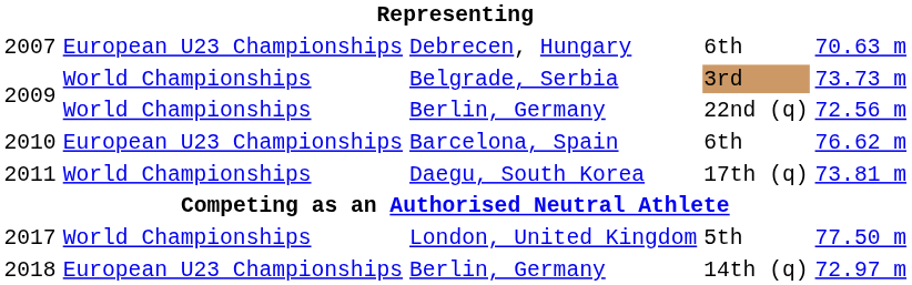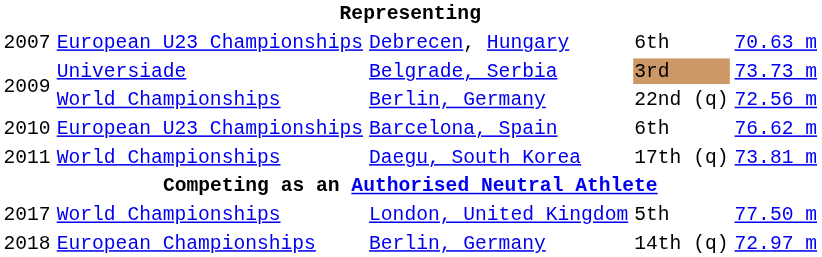 <table>
 <tr>
 <th colspan="6">Representing </th>
 </tr>
 <tr>
 <td>2007</td>
 <td><a href='#'>European U23 Championships</a></td>
 <td><a href='#'>Debrecen</a>, <a href='#'>Hungary</a></td>
 <td>6th</td>
 <td><a href='#'>70.63 m</a></td>
 </tr>
 <tr>
 <td rowspan=2>2009</td>
-<td><a href='#'>World Championships</a></td>
+<td><a href='#'>Universiade</a></td>
 <td><a href='#'>Belgrade, Serbia</a></td>
 <td bgcolor=cc9966>3rd</td>
 <td><a href='#'>73.73 m</a></td>
 </tr>
 <tr>
 <td><a href='#'>World Championships</a></td>
 <td><a href='#'>Berlin, Germany</a></td>
 <td>22nd (q)</td>
 <td><a href='#'>72.56 m</a></td>
 </tr>
 <tr>
 <td>2010</td>
 <td><a href='#'>European U23 Championships</a></td>
 <td><a href='#'>Barcelona, Spain</a></td>
 <td>6th</td>
 <td><a href='#'>76.62 m</a></td>
 </tr>
 <tr>
 <td>2011</td>
 <td><a href='#'>World Championships</a></td>
 <td><a href='#'>Daegu, South Korea</a></td>
 <td>17th (q)</td>
 <td><a href='#'>73.81 m</a></td>
 </tr>
 <tr>
 <th colspan="6">Competing as an <a href='#'>Authorised Neutral Athlete</a></th>
 </tr>
 <tr>
 <td>2017</td>
 <td><a href='#'>World Championships</a></td>
 <td><a href='#'>London, United Kingdom</a></td>
 <td>5th</td>
 <td><a href='#'>77.50 m</a></td>
 </tr>
 <tr>
 <td>2018</td>
-<td><a href='#'>European U23 Championships</a></td>
+<td><a href='#'>European Championships</a></td>
 <td><a href='#'>Berlin, Germany</a></td>
 <td>14th (q)</td>
 <td><a href='#'>72.97 m</a></td>
 </tr>
 </table>
